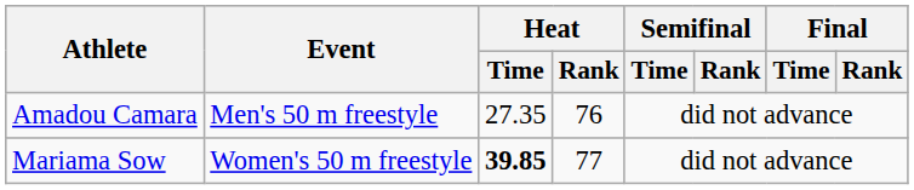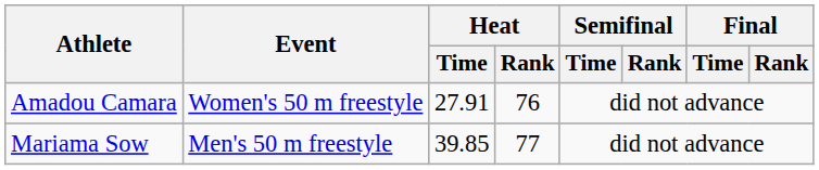 <table class=wikitable style="font-size:90%">
 <tr>
 <th rowspan="2">Athlete</th>
 <th rowspan="2">Event</th>
 <th colspan="2">Heat</th>
 <th colspan="2">Semifinal</th>
 <th colspan="2">Final</th>
 </tr>
 <tr style="font-size:95%">
 <th>Time</th>
 <th>Rank</th>
 <th>Time</th>
 <th>Rank</th>
 <th>Time</th>
 <th>Rank</th>
 </tr>
 <tr align=center>
 <td align=left><a href='#'>Amadou Camara</a></td>
-<td align=left><a href='#'>Men's 50 m freestyle</a></td>
-<td>27.35</td>
+<td align=left><a href='#'>Women's 50 m freestyle</a></td>
+<td>27.91</td>
 <td>76</td>
 <td colspan=4>did not advance</td>
 </tr>
 <tr align=center>
 <td align=left><a href='#'>Mariama Sow</a></td>
-<td align=left><a href='#'>Women's 50 m freestyle</a></td>
-<td><strong>39.85</strong></td>
+<td align=left><a href='#'>Men's 50 m freestyle</a></td>
+<td>39.85</td>
 <td>77</td>
 <td colspan=4>did not advance</td>
 </tr>
 </table>
